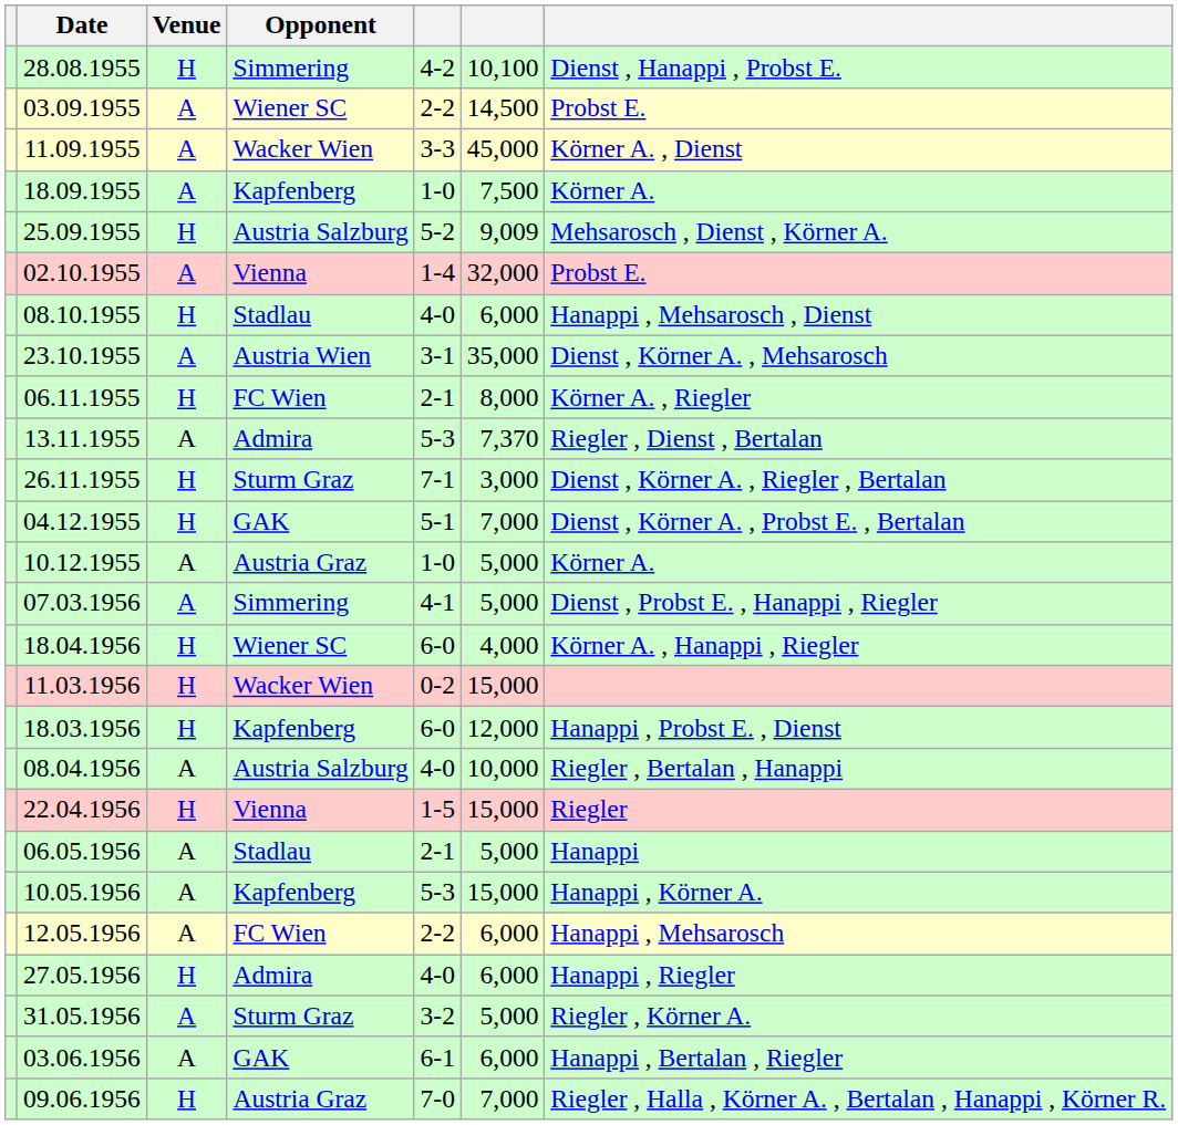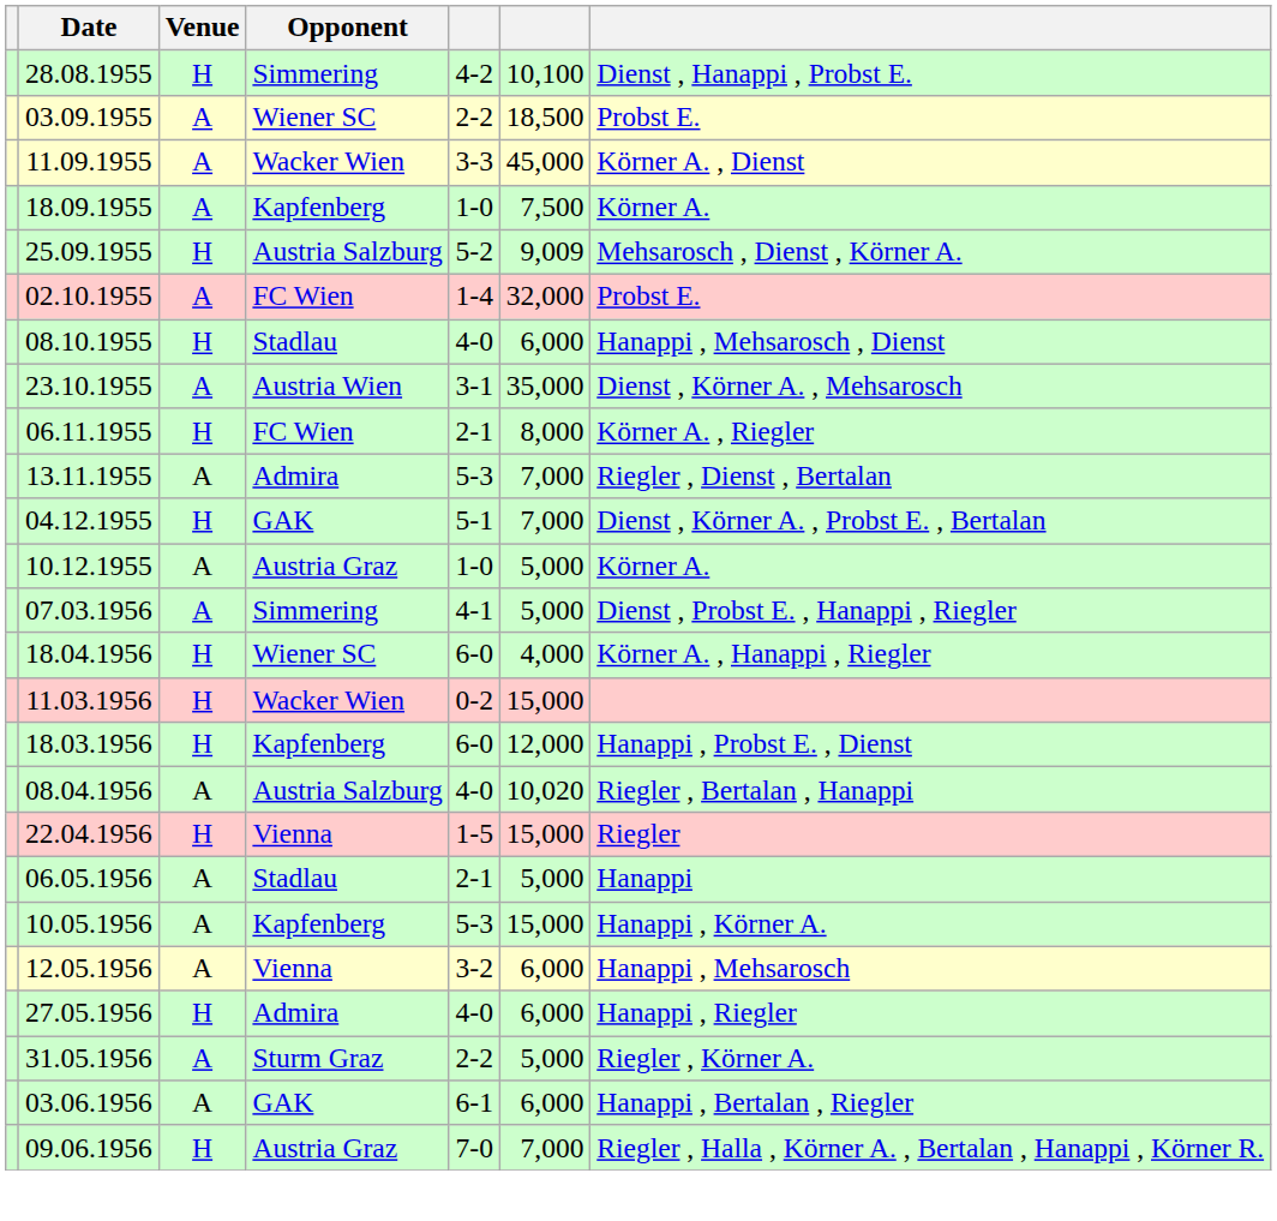 <table class="wikitable" Style="text-align: center">
 <tr>
 <th></th>
 <th>Date</th>
 <th>Venue</th>
 <th>Opponent</th>
 <th></th>
 <th></th>
 <th></th>
 </tr>
 <tr style="background:#cfc">
 <td></td>
 <td>28.08.1955</td>
 <td><a href='#'>H</a></td>
 <td align="left"><a href='#'>Simmering</a></td>
 <td>4-2</td>
 <td align="right">10,100</td>
 <td align="left"><a href='#'>Dienst</a> , <a href='#'>Hanappi</a>  , <a href='#'>Probst E.</a> </td>
 </tr>
 <tr style="background:#ffc">
 <td></td>
 <td>03.09.1955</td>
 <td><a href='#'>A</a></td>
 <td align="left"><a href='#'>Wiener SC</a></td>
 <td>2-2</td>
-<td align="right">14,500</td>
+<td align="right">18,500</td>
 <td align="left"><a href='#'>Probst E.</a>  </td>
 </tr>
 <tr style="background:#ffc">
 <td></td>
 <td>11.09.1955</td>
 <td><a href='#'>A</a></td>
 <td align="left"><a href='#'>Wacker Wien</a></td>
 <td>3-3</td>
 <td align="right">45,000</td>
 <td align="left"><a href='#'>Körner A.</a> , <a href='#'>Dienst</a>  </td>
 </tr>
 <tr style="background:#cfc">
 <td></td>
 <td>18.09.1955</td>
 <td><a href='#'>A</a></td>
 <td align="left"><a href='#'>Kapfenberg</a></td>
 <td>1-0</td>
 <td align="right">7,500</td>
 <td align="left"><a href='#'>Körner A.</a> </td>
 </tr>
 <tr style="background:#cfc">
 <td></td>
 <td>25.09.1955</td>
 <td><a href='#'>H</a></td>
 <td align="left"><a href='#'>Austria Salzburg</a></td>
 <td>5-2</td>
 <td align="right">9,009</td>
 <td align="left"><a href='#'>Mehsarosch</a>  , <a href='#'>Dienst</a>  , <a href='#'>Körner A.</a> </td>
 </tr>
 <tr style="background:#fcc">
 <td></td>
 <td>02.10.1955</td>
 <td><a href='#'>A</a></td>
-<td align="left"><a href='#'>Vienna</a></td>
+<td align="left"><a href='#'>FC Wien</a></td>
 <td>1-4</td>
 <td align="right">32,000</td>
 <td align="left"><a href='#'>Probst E.</a> </td>
 </tr>
 <tr style="background:#cfc">
 <td></td>
 <td>08.10.1955</td>
 <td><a href='#'>H</a></td>
 <td align="left"><a href='#'>Stadlau</a></td>
 <td>4-0</td>
 <td align="right">6,000</td>
 <td align="left"><a href='#'>Hanappi</a>  , <a href='#'>Mehsarosch</a> , <a href='#'>Dienst</a> </td>
 </tr>
 <tr style="background:#cfc">
 <td></td>
 <td>23.10.1955</td>
 <td><a href='#'>A</a></td>
 <td align="left"><a href='#'>Austria Wien</a></td>
 <td>3-1</td>
 <td align="right">35,000</td>
 <td align="left"><a href='#'>Dienst</a> , <a href='#'>Körner A.</a> , <a href='#'>Mehsarosch</a> </td>
 </tr>
 <tr style="background:#cfc">
 <td></td>
 <td>06.11.1955</td>
 <td><a href='#'>H</a></td>
 <td align="left"><a href='#'>FC Wien</a></td>
 <td>2-1</td>
 <td align="right">8,000</td>
 <td align="left"><a href='#'>Körner A.</a> , <a href='#'>Riegler</a> </td>
 </tr>
 <tr style="background:#cfc">
 <td></td>
 <td>13.11.1955</td>
 <td>A</td>
 <td align="left"><a href='#'>Admira</a></td>
 <td>5-3</td>
-<td align="right">7,370</td>
+<td align="right">7,000</td>
 <td align="left"><a href='#'>Riegler</a>  , <a href='#'>Dienst</a>  , <a href='#'>Bertalan</a> </td>
-</tr>
-<tr style="background:#cfc">
-<td></td>
-<td>26.11.1955</td>
-<td><a href='#'>H</a></td>
-<td align="left"><a href='#'>Sturm Graz</a></td>
-<td>7-1</td>
-<td align="right">3,000</td>
-<td align="left"><a href='#'>Dienst</a>    , <a href='#'>Körner A.</a> , <a href='#'>Riegler</a> , <a href='#'>Bertalan</a> </td>
 </tr>
 <tr style="background:#cfc">
 <td></td>
 <td>04.12.1955</td>
 <td><a href='#'>H</a></td>
 <td align="left"><a href='#'>GAK</a></td>
 <td>5-1</td>
 <td align="right">7,000</td>
 <td align="left"><a href='#'>Dienst</a>  , <a href='#'>Körner A.</a> , <a href='#'>Probst E.</a> , <a href='#'>Bertalan</a> </td>
 </tr>
 <tr style="background:#cfc">
 <td></td>
 <td>10.12.1955</td>
 <td>A</td>
 <td align="left"><a href='#'>Austria Graz</a></td>
 <td>1-0</td>
 <td align="right">5,000</td>
 <td align="left"><a href='#'>Körner A.</a> </td>
 </tr>
 <tr style="background:#cfc">
 <td></td>
 <td>07.03.1956</td>
 <td><a href='#'>A</a></td>
 <td align="left"><a href='#'>Simmering</a></td>
 <td>4-1</td>
 <td align="right">5,000</td>
 <td align="left"><a href='#'>Dienst</a> , <a href='#'>Probst E.</a> , <a href='#'>Hanappi</a> , <a href='#'>Riegler</a> </td>
 </tr>
 <tr style="background:#cfc">
 <td></td>
 <td>18.04.1956</td>
 <td><a href='#'>H</a></td>
 <td align="left"><a href='#'>Wiener SC</a></td>
 <td>6-0</td>
 <td align="right">4,000</td>
 <td align="left"><a href='#'>Körner A.</a>  , <a href='#'>Hanappi</a> , <a href='#'>Riegler</a>   </td>
 </tr>
 <tr style="background:#fcc">
 <td></td>
 <td>11.03.1956</td>
 <td><a href='#'>H</a></td>
 <td align="left"><a href='#'>Wacker Wien</a></td>
 <td>0-2</td>
 <td align="right">15,000</td>
 <td align="left"></td>
 </tr>
 <tr style="background:#cfc">
 <td></td>
 <td>18.03.1956</td>
 <td><a href='#'>H</a></td>
 <td align="left"><a href='#'>Kapfenberg</a></td>
 <td>6-0</td>
 <td align="right">12,000</td>
 <td align="left"><a href='#'>Hanappi</a>    , <a href='#'>Probst E.</a> , <a href='#'>Dienst</a> </td>
 </tr>
 <tr style="background:#cfc">
 <td></td>
 <td>08.04.1956</td>
 <td>A</td>
 <td align="left"><a href='#'>Austria Salzburg</a></td>
 <td>4-0</td>
-<td align="right">10,000</td>
+<td align="right">10,020</td>
 <td align="left"><a href='#'>Riegler</a> , <a href='#'>Bertalan</a> , <a href='#'>Hanappi</a>  </td>
 </tr>
 <tr style="background:#fcc">
 <td></td>
 <td>22.04.1956</td>
 <td><a href='#'>H</a></td>
 <td align="left"><a href='#'>Vienna</a></td>
 <td>1-5</td>
 <td align="right">15,000</td>
 <td align="left"><a href='#'>Riegler</a> </td>
 </tr>
 <tr style="background:#cfc">
 <td></td>
 <td>06.05.1956</td>
 <td>A</td>
 <td align="left"><a href='#'>Stadlau</a></td>
 <td>2-1</td>
 <td align="right">5,000</td>
 <td align="left"><a href='#'>Hanappi</a>  </td>
 </tr>
 <tr style="background:#cfc">
 <td></td>
 <td>10.05.1956</td>
 <td>A</td>
 <td align="left"><a href='#'>Kapfenberg</a></td>
 <td>5-3</td>
 <td align="right">15,000</td>
 <td align="left"><a href='#'>Hanappi</a>  , <a href='#'>Körner A.</a>   </td>
 </tr>
 <tr style="background:#ffc">
 <td></td>
 <td>12.05.1956</td>
 <td>A</td>
-<td align="left"><a href='#'>FC Wien</a></td>
-<td>2-2</td>
+<td align="left"><a href='#'>Vienna</a></td>
+<td>3-2</td>
 <td align="right">6,000</td>
 <td align="left"><a href='#'>Hanappi</a> , <a href='#'>Mehsarosch</a> </td>
 </tr>
 <tr style="background:#cfc">
 <td></td>
 <td>27.05.1956</td>
 <td><a href='#'>H</a></td>
 <td align="left"><a href='#'>Admira</a></td>
 <td>4-0</td>
 <td align="right">6,000</td>
 <td align="left"><a href='#'>Hanappi</a>   , <a href='#'>Riegler</a> </td>
 </tr>
 <tr style="background:#cfc">
 <td></td>
 <td>31.05.1956</td>
 <td><a href='#'>A</a></td>
 <td align="left"><a href='#'>Sturm Graz</a></td>
-<td>3-2</td>
+<td>2-2</td>
 <td align="right">5,000</td>
 <td align="left"><a href='#'>Riegler</a>  , <a href='#'>Körner A.</a> </td>
 </tr>
 <tr style="background:#cfc">
 <td></td>
 <td>03.06.1956</td>
 <td>A</td>
 <td align="left"><a href='#'>GAK</a></td>
 <td>6-1</td>
 <td align="right">6,000</td>
 <td align="left"><a href='#'>Hanappi</a>   , <a href='#'>Bertalan</a>  , <a href='#'>Riegler</a> </td>
 </tr>
 <tr style="background:#cfc">
 <td></td>
 <td>09.06.1956</td>
 <td><a href='#'>H</a></td>
 <td align="left"><a href='#'>Austria Graz</a></td>
 <td>7-0</td>
 <td align="right">7,000</td>
 <td align="left"><a href='#'>Riegler</a> , <a href='#'>Halla</a> , <a href='#'>Körner A.</a> , <a href='#'>Bertalan</a> , <a href='#'>Hanappi</a>  , <a href='#'>Körner R.</a> </td>
 </tr>
 </table>
